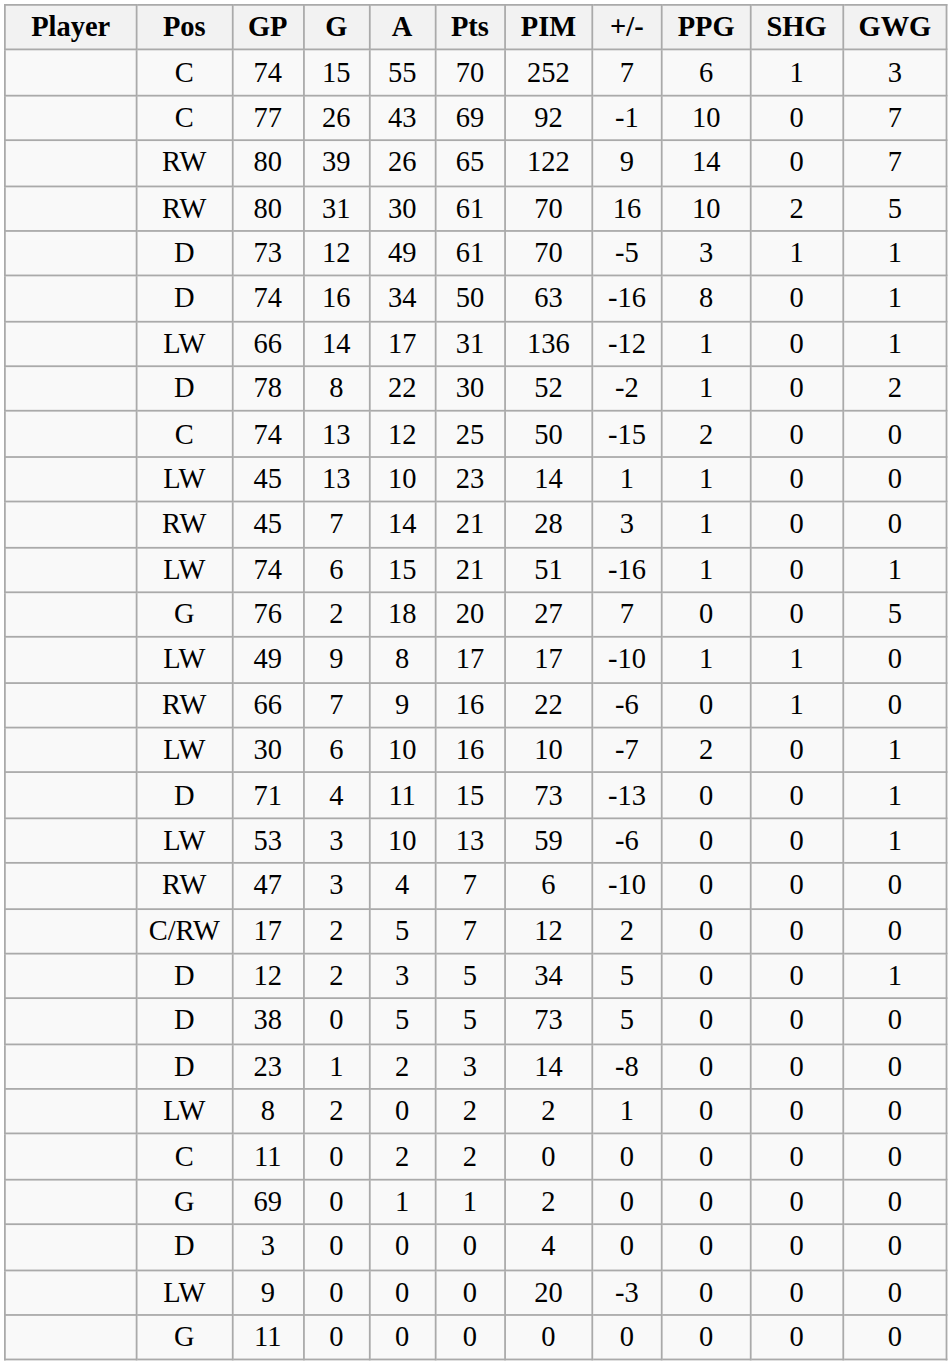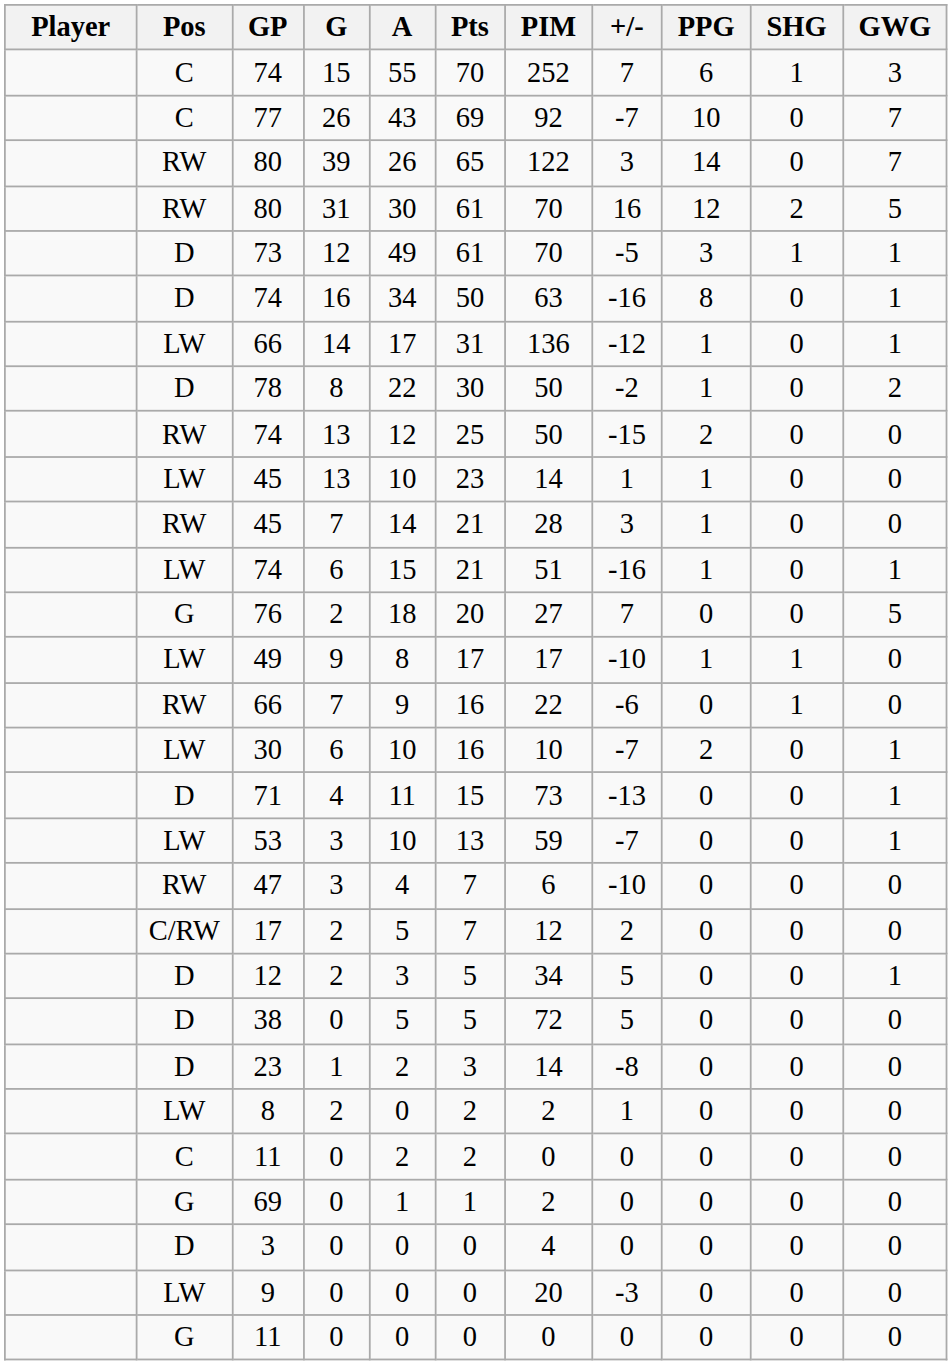 <table class="wikitable sortable" width="60%">
 <tr ALIGN="center">
 <th bgcolor="#DDDDFF" width="10%">Player</th>
 <th bgcolor="#DDDDFF" width="3%" title="Position">Pos</th>
 <th bgcolor="#DDDDFF" width="5%" title="Games played">GP</th>
 <th bgcolor="#DDDDFF" width="5%" title="Goals">G</th>
 <th bgcolor="#DDDDFF" width="5%" title="Assists">A</th>
 <th bgcolor="#DDDDFF" width="5%" title="Points">Pts</th>
 <th bgcolor="#DDDDFF" width="5%" title="Penalties in Minutes">PIM</th>
 <th bgcolor="#DDDDFF" width="5%" title="Plus/minus">+/-</th>
 <th bgcolor="#DDDDFF" width="5%" title="Power play goals">PPG</th>
 <th bgcolor="#DDDDFF" width="5%" title="Short-handed goals">SHG</th>
 <th bgcolor="#DDDDFF" width="5%" title="Game-winning goals">GWG</th>
 </tr>
 <tr align="center">
 <td align="right"></td>
 <td>C</td>
 <td>74</td>
 <td>15</td>
 <td>55</td>
 <td>70</td>
 <td>252</td>
 <td>7</td>
 <td>6</td>
 <td>1</td>
 <td>3</td>
 </tr>
 <tr align="center">
 <td align="right"></td>
 <td>C</td>
 <td>77</td>
 <td>26</td>
 <td>43</td>
 <td>69</td>
 <td>92</td>
-<td>-1</td>
+<td>-7</td>
 <td>10</td>
 <td>0</td>
 <td>7</td>
 </tr>
 <tr align="center">
 <td align="right"></td>
 <td>RW</td>
 <td>80</td>
 <td>39</td>
 <td>26</td>
 <td>65</td>
 <td>122</td>
-<td>9</td>
+<td>3</td>
 <td>14</td>
 <td>0</td>
 <td>7</td>
 </tr>
 <tr align="center">
 <td align="right"></td>
 <td>RW</td>
 <td>80</td>
 <td>31</td>
 <td>30</td>
 <td>61</td>
 <td>70</td>
 <td>16</td>
-<td>10</td>
+<td>12</td>
 <td>2</td>
 <td>5</td>
 </tr>
 <tr align="center">
 <td align="right"></td>
 <td>D</td>
 <td>73</td>
 <td>12</td>
 <td>49</td>
 <td>61</td>
 <td>70</td>
 <td>-5</td>
 <td>3</td>
 <td>1</td>
 <td>1</td>
 </tr>
 <tr align="center">
 <td align="right"></td>
 <td>D</td>
 <td>74</td>
 <td>16</td>
 <td>34</td>
 <td>50</td>
 <td>63</td>
 <td>-16</td>
 <td>8</td>
 <td>0</td>
 <td>1</td>
 </tr>
 <tr align="center">
 <td align="right"></td>
 <td>LW</td>
 <td>66</td>
 <td>14</td>
 <td>17</td>
 <td>31</td>
 <td>136</td>
 <td>-12</td>
 <td>1</td>
 <td>0</td>
 <td>1</td>
 </tr>
 <tr align="center">
 <td align="right"></td>
 <td>D</td>
 <td>78</td>
 <td>8</td>
 <td>22</td>
 <td>30</td>
-<td>52</td>
+<td>50</td>
 <td>-2</td>
 <td>1</td>
 <td>0</td>
 <td>2</td>
 </tr>
 <tr align="center">
 <td align="right"></td>
-<td>C</td>
+<td>RW</td>
 <td>74</td>
 <td>13</td>
 <td>12</td>
 <td>25</td>
 <td>50</td>
 <td>-15</td>
 <td>2</td>
 <td>0</td>
 <td>0</td>
 </tr>
 <tr align="center">
 <td align="right"></td>
 <td>LW</td>
 <td>45</td>
 <td>13</td>
 <td>10</td>
 <td>23</td>
 <td>14</td>
 <td>1</td>
 <td>1</td>
 <td>0</td>
 <td>0</td>
 </tr>
 <tr align="center">
 <td align="right"></td>
 <td>RW</td>
 <td>45</td>
 <td>7</td>
 <td>14</td>
 <td>21</td>
 <td>28</td>
 <td>3</td>
 <td>1</td>
 <td>0</td>
 <td>0</td>
 </tr>
 <tr align="center">
 <td align="right"></td>
 <td>LW</td>
 <td>74</td>
 <td>6</td>
 <td>15</td>
 <td>21</td>
 <td>51</td>
 <td>-16</td>
 <td>1</td>
 <td>0</td>
 <td>1</td>
 </tr>
 <tr align="center">
 <td align="right"></td>
 <td>G</td>
 <td>76</td>
 <td>2</td>
 <td>18</td>
 <td>20</td>
 <td>27</td>
 <td>7</td>
 <td>0</td>
 <td>0</td>
 <td>5</td>
 </tr>
 <tr align="center">
 <td align="right"></td>
 <td>LW</td>
 <td>49</td>
 <td>9</td>
 <td>8</td>
 <td>17</td>
 <td>17</td>
 <td>-10</td>
 <td>1</td>
 <td>1</td>
 <td>0</td>
 </tr>
 <tr align="center">
 <td align="right"></td>
 <td>RW</td>
 <td>66</td>
 <td>7</td>
 <td>9</td>
 <td>16</td>
 <td>22</td>
 <td>-6</td>
 <td>0</td>
 <td>1</td>
 <td>0</td>
 </tr>
 <tr align="center">
 <td align="right"></td>
 <td>LW</td>
 <td>30</td>
 <td>6</td>
 <td>10</td>
 <td>16</td>
 <td>10</td>
 <td>-7</td>
 <td>2</td>
 <td>0</td>
 <td>1</td>
 </tr>
 <tr align="center">
 <td align="right"></td>
 <td>D</td>
 <td>71</td>
 <td>4</td>
 <td>11</td>
 <td>15</td>
 <td>73</td>
 <td>-13</td>
 <td>0</td>
 <td>0</td>
 <td>1</td>
 </tr>
 <tr align="center">
 <td align="right"></td>
 <td>LW</td>
 <td>53</td>
 <td>3</td>
 <td>10</td>
 <td>13</td>
 <td>59</td>
-<td>-6</td>
+<td>-7</td>
 <td>0</td>
 <td>0</td>
 <td>1</td>
 </tr>
 <tr align="center">
 <td align="right"></td>
 <td>RW</td>
 <td>47</td>
 <td>3</td>
 <td>4</td>
 <td>7</td>
 <td>6</td>
 <td>-10</td>
 <td>0</td>
 <td>0</td>
 <td>0</td>
 </tr>
 <tr align="center">
 <td align="right"></td>
 <td>C/RW</td>
 <td>17</td>
 <td>2</td>
 <td>5</td>
 <td>7</td>
 <td>12</td>
 <td>2</td>
 <td>0</td>
 <td>0</td>
 <td>0</td>
 </tr>
 <tr align="center">
 <td align="right"></td>
 <td>D</td>
 <td>12</td>
 <td>2</td>
 <td>3</td>
 <td>5</td>
 <td>34</td>
 <td>5</td>
 <td>0</td>
 <td>0</td>
 <td>1</td>
 </tr>
 <tr align="center">
 <td align="right"></td>
 <td>D</td>
 <td>38</td>
 <td>0</td>
 <td>5</td>
 <td>5</td>
-<td>73</td>
+<td>72</td>
 <td>5</td>
 <td>0</td>
 <td>0</td>
 <td>0</td>
 </tr>
 <tr align="center">
 <td align="right"></td>
 <td>D</td>
 <td>23</td>
 <td>1</td>
 <td>2</td>
 <td>3</td>
 <td>14</td>
 <td>-8</td>
 <td>0</td>
 <td>0</td>
 <td>0</td>
 </tr>
 <tr align="center">
 <td align="right"></td>
 <td>LW</td>
 <td>8</td>
 <td>2</td>
 <td>0</td>
 <td>2</td>
 <td>2</td>
 <td>1</td>
 <td>0</td>
 <td>0</td>
 <td>0</td>
 </tr>
 <tr align="center">
 <td align="right"></td>
 <td>C</td>
 <td>11</td>
 <td>0</td>
 <td>2</td>
 <td>2</td>
 <td>0</td>
 <td>0</td>
 <td>0</td>
 <td>0</td>
 <td>0</td>
 </tr>
 <tr align="center">
 <td align="right"></td>
 <td>G</td>
 <td>69</td>
 <td>0</td>
 <td>1</td>
 <td>1</td>
 <td>2</td>
 <td>0</td>
 <td>0</td>
 <td>0</td>
 <td>0</td>
 </tr>
 <tr align="center">
 <td align="right"></td>
 <td>D</td>
 <td>3</td>
 <td>0</td>
 <td>0</td>
 <td>0</td>
 <td>4</td>
 <td>0</td>
 <td>0</td>
 <td>0</td>
 <td>0</td>
 </tr>
 <tr align="center">
 <td align="right"></td>
 <td>LW</td>
 <td>9</td>
 <td>0</td>
 <td>0</td>
 <td>0</td>
 <td>20</td>
 <td>-3</td>
 <td>0</td>
 <td>0</td>
 <td>0</td>
 </tr>
 <tr align="center">
 <td align="right"></td>
 <td>G</td>
 <td>11</td>
 <td>0</td>
 <td>0</td>
 <td>0</td>
 <td>0</td>
 <td>0</td>
 <td>0</td>
 <td>0</td>
 <td>0</td>
 </tr>
 </table>
